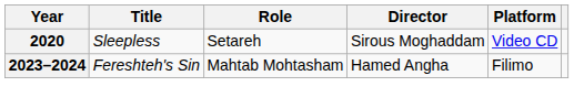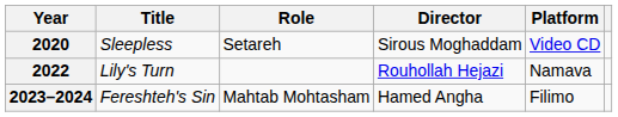 <table class="wikitable plainrowheaders sortable"  style=font-size:100%>
 <tr>
 <th scope="col">Year</th>
 <th scope="col">Title</th>
 <th scope="col">Role</th>
 <th scope="col">Director</th>
 <th scope="col">Platform</th>
 <th scope="col" class="unsortable"></th>
 </tr>
 <tr>
 <th scope=row>2020</th>
 <td><em>Sleepless</em></td>
 <td>Setareh</td>
 <td>Sirous Moghaddam</td>
 <td><a href='#'>Video CD</a></td>
 <td></td>
 </tr>
 <tr>
+<th scope=row>2022</th>
+<td><em>Lily's Turn</em></td>
+<td></td>
+<td><a href='#'>Rouhollah Hejazi</a></td>
+<td>Namava</td>
+<td></td>
+</tr>
+<tr>
 <th scope=row>2023–2024</th>
 <td><em>Fereshteh's Sin</em></td>
 <td>Mahtab Mohtasham</td>
 <td>Hamed Angha</td>
 <td>Filimo</td>
 <td></td>
 </tr>
 </table>
